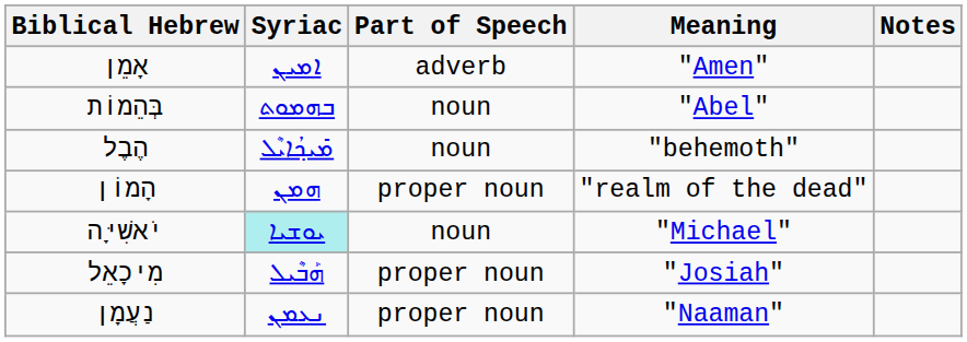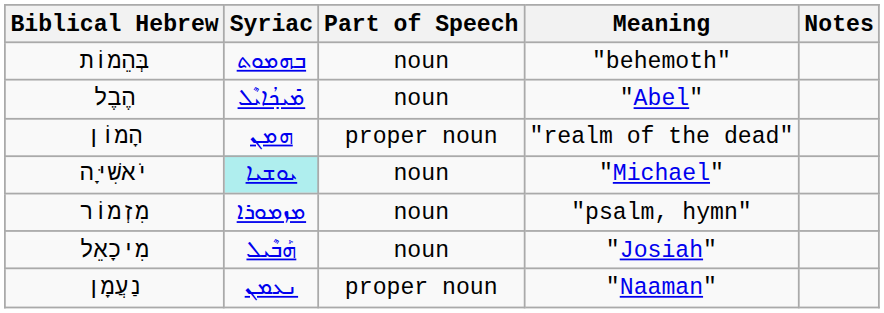 <table class="wikitable">
 <tr>
 <th colspan="1">Biblical Hebrew</th>
 <th colspan="1">Syriac</th>
 <th>Part of Speech</th>
 <th colspan="1">Meaning</th>
 <th>Notes</th>
 </tr>
-<tr style="text-align:center;">
-<td>אָמֵן</td>
-<td><a href='#'>ܐܡܝܢ</a></td>
-<td>adverb</td>
-<td>"<a href='#'>Amen</a>"</td>
-<td></td>
-</tr>
 <tr style="text-align: center;">
 <td>בְּהֵמוֹת</td>
 <td><a href='#'>ܒܗܡܘܬ</a></td>
 <td>noun</td>
-<td>"<a href='#'>Abel</a>"</td>
+<td>"behemoth"</td>
 <td></td>
 </tr>
 <tr style="text-align: center;">
 <td>הֶבֶל</td>
 <td><a href='#'>ܡܺܝܟ݂ܳܐܝܶܠ</a></td>
 <td>noun</td>
-<td>"behemoth"</td>
+<td>"<a href='#'>Abel</a>"</td>
 <td></td>
 </tr>
 <tr style="text-align: center;">
 <td>הָמוֹן</td>
 <td><a href='#'>ܗܡܢ</a></td>
 <td>proper noun</td>
 <td>"realm of the dead"</td>
 <td></td>
 </tr>
 <tr style="text-align: center;">
 <td>יֹאשִׁיָּה</td>
 <td style="background: paleturquoise;"><a href='#'>ܝܘܫܝܐ</a></td>
 <td>noun</td>
 <td>"<a href='#'>Michael</a>"</td>
 <td></td>
 </tr>
 <tr style="text-align: center;">
+<td>מִזְמוֹר</td>
+<td><a href='#'>ܡܙܡܘܪܐ</a></td>
+<td>noun</td>
+<td>"psalm, hymn"</td>
+<td></td>
+</tr>
+<tr style="text-align: center;">
 <td>מִיכָאֵל</td>
 <td><a href='#'>ܗܰܒܶܝܠ</a></td>
-<td>proper noun</td>
+<td>noun</td>
 <td>"<a href='#'>Josiah</a>"</td>
 <td></td>
 </tr>
 <tr style="text-align: center;">
 <td>נַעֲמָן</td>
 <td><a href='#'>ܢܥܡܢ</a></td>
 <td>proper noun</td>
 <td>"<a href='#'>Naaman</a>"</td>
 <td></td>
 </tr>
 </table>
